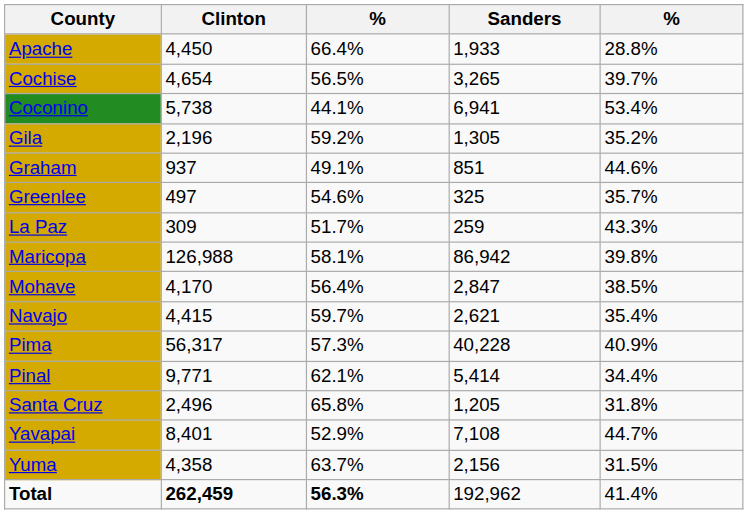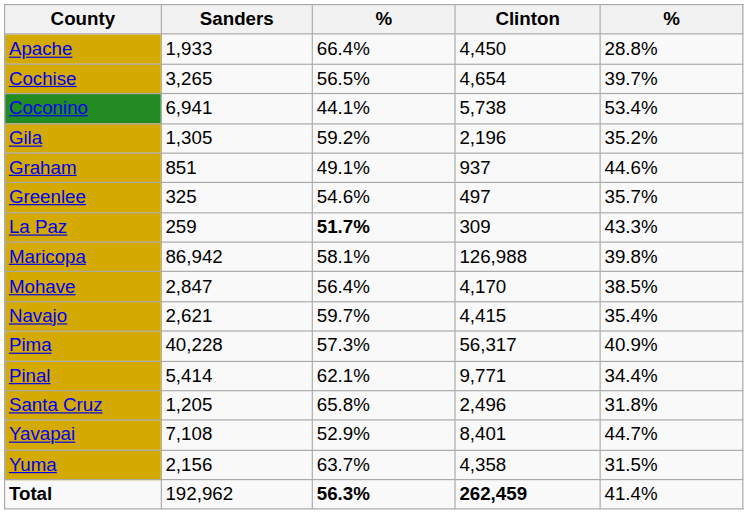 <table width="50%" class="wikitable sortable">
 <tr>
 <th width="10%">County</th>
+<th width="10%">Sanders</th>
+<th width="10%">%</th>
 <th width="10%">Clinton</th>
-<th width="10%">%</th>
-<th width="10%">Sanders</th>
 <th width="10%">%</th>
 </tr>
 <tr>
 <td style="background:#D4AA00;"><a href='#'>Apache</a></td>
+<td>1,933</td>
+<td>66.4%</td>
 <td>4,450</td>
-<td>66.4%</td>
-<td>1,933</td>
 <td>28.8%</td>
 </tr>
 <tr>
 <td style="background:#D4AA00;"><a href='#'>Cochise</a></td>
+<td>3,265</td>
+<td>56.5%</td>
 <td>4,654</td>
-<td>56.5%</td>
-<td>3,265</td>
 <td>39.7%</td>
 </tr>
 <tr>
 <td style="background:#228B22;"><a href='#'>Coconino</a></td>
+<td>6,941</td>
+<td>44.1%</td>
 <td>5,738</td>
-<td>44.1%</td>
-<td>6,941</td>
 <td>53.4%</td>
 </tr>
 <tr>
 <td style="background:#D4AA00;"><a href='#'>Gila</a></td>
+<td>1,305</td>
+<td>59.2%</td>
 <td>2,196</td>
-<td>59.2%</td>
-<td>1,305</td>
 <td>35.2%</td>
 </tr>
 <tr>
 <td style="background:#D4AA00;"><a href='#'>Graham</a></td>
+<td>851</td>
+<td>49.1%</td>
 <td>937</td>
-<td>49.1%</td>
-<td>851</td>
 <td>44.6%</td>
 </tr>
 <tr>
 <td style="background:#D4AA00;"><a href='#'>Greenlee</a></td>
+<td>325</td>
+<td>54.6%</td>
 <td>497</td>
-<td>54.6%</td>
-<td>325</td>
 <td>35.7%</td>
 </tr>
 <tr>
 <td style="background:#D4AA00;"><a href='#'>La Paz</a></td>
+<td>259</td>
+<td><strong>51.7%</strong></td>
 <td>309</td>
-<td>51.7%</td>
-<td>259</td>
 <td>43.3%</td>
 </tr>
 <tr>
 <td style="background:#D4AA00;"><a href='#'>Maricopa</a></td>
+<td>86,942</td>
+<td>58.1%</td>
 <td>126,988</td>
-<td>58.1%</td>
-<td>86,942</td>
 <td>39.8%</td>
 </tr>
 <tr>
 <td style="background:#D4AA00;"><a href='#'>Mohave</a></td>
+<td>2,847</td>
+<td>56.4%</td>
 <td>4,170</td>
-<td>56.4%</td>
-<td>2,847</td>
 <td>38.5%</td>
 </tr>
 <tr>
 <td style="background:#D4AA00;"><a href='#'>Navajo</a></td>
+<td>2,621</td>
+<td>59.7%</td>
 <td>4,415</td>
-<td>59.7%</td>
-<td>2,621</td>
 <td>35.4%</td>
 </tr>
 <tr>
 <td style="background:#D4AA00;"><a href='#'>Pima</a></td>
+<td>40,228</td>
+<td>57.3%</td>
 <td>56,317</td>
-<td>57.3%</td>
-<td>40,228</td>
 <td>40.9%</td>
 </tr>
 <tr>
 <td style="background:#D4AA00;"><a href='#'>Pinal</a></td>
+<td>5,414</td>
+<td>62.1%</td>
 <td>9,771</td>
-<td>62.1%</td>
-<td>5,414</td>
 <td>34.4%</td>
 </tr>
 <tr>
 <td style="background:#D4AA00;"><a href='#'>Santa Cruz</a></td>
+<td>1,205</td>
+<td>65.8%</td>
 <td>2,496</td>
-<td>65.8%</td>
-<td>1,205</td>
 <td>31.8%</td>
 </tr>
 <tr>
 <td style="background:#D4AA00;"><a href='#'>Yavapai</a></td>
+<td>7,108</td>
+<td>52.9%</td>
 <td>8,401</td>
-<td>52.9%</td>
-<td>7,108</td>
 <td>44.7%</td>
 </tr>
 <tr>
 <td style="background:#D4AA00;"><a href='#'>Yuma</a></td>
+<td>2,156</td>
+<td>63.7%</td>
 <td>4,358</td>
-<td>63.7%</td>
-<td>2,156</td>
 <td>31.5%</td>
 </tr>
 <tr>
 <td><strong>Total</strong></td>
+<td>192,962</td>
+<td><strong>56.3%</strong></td>
 <td><strong>262,459</strong></td>
-<td><strong>56.3%</strong></td>
-<td>192,962</td>
 <td>41.4%</td>
 </tr>
 </table>
